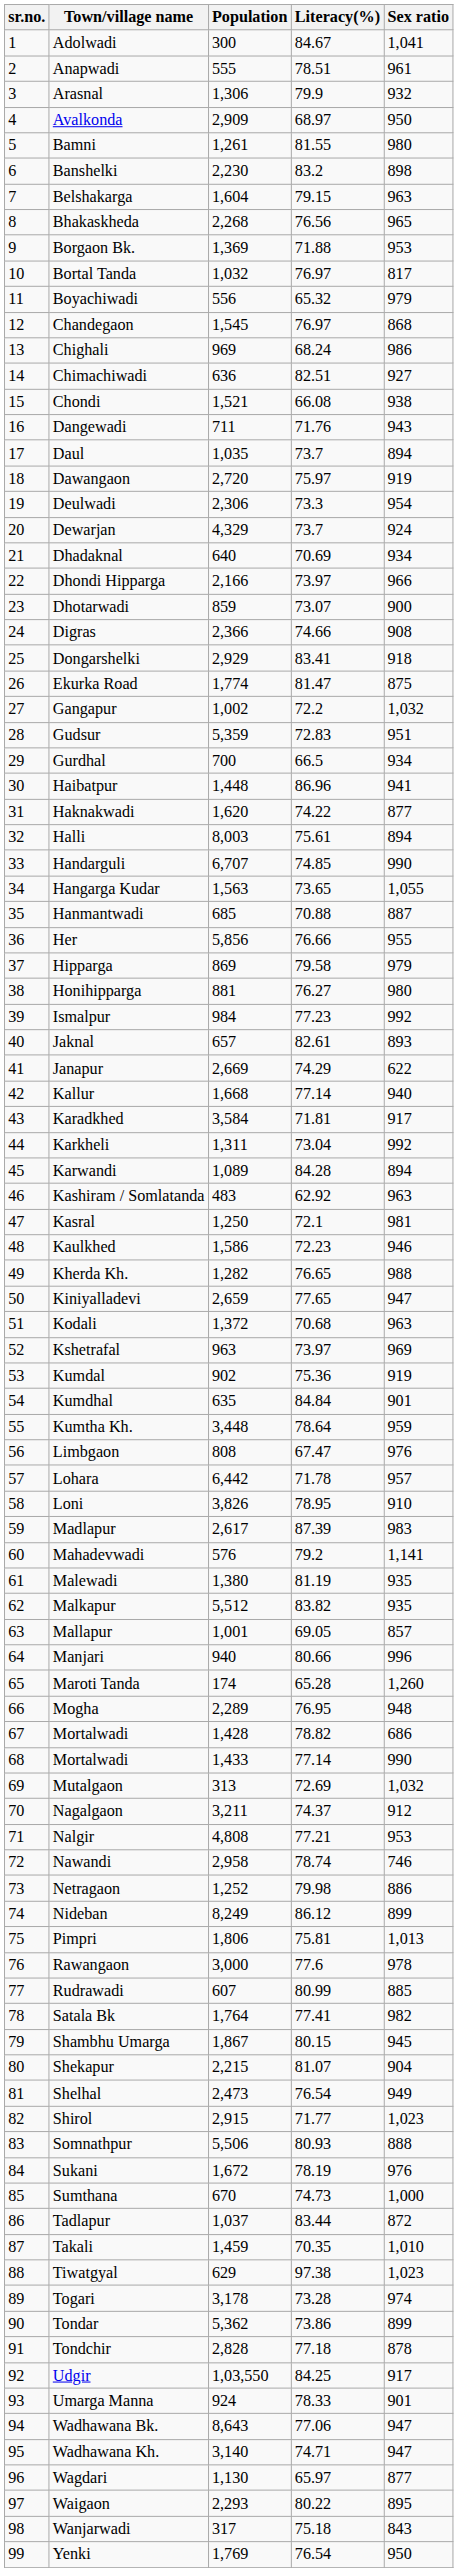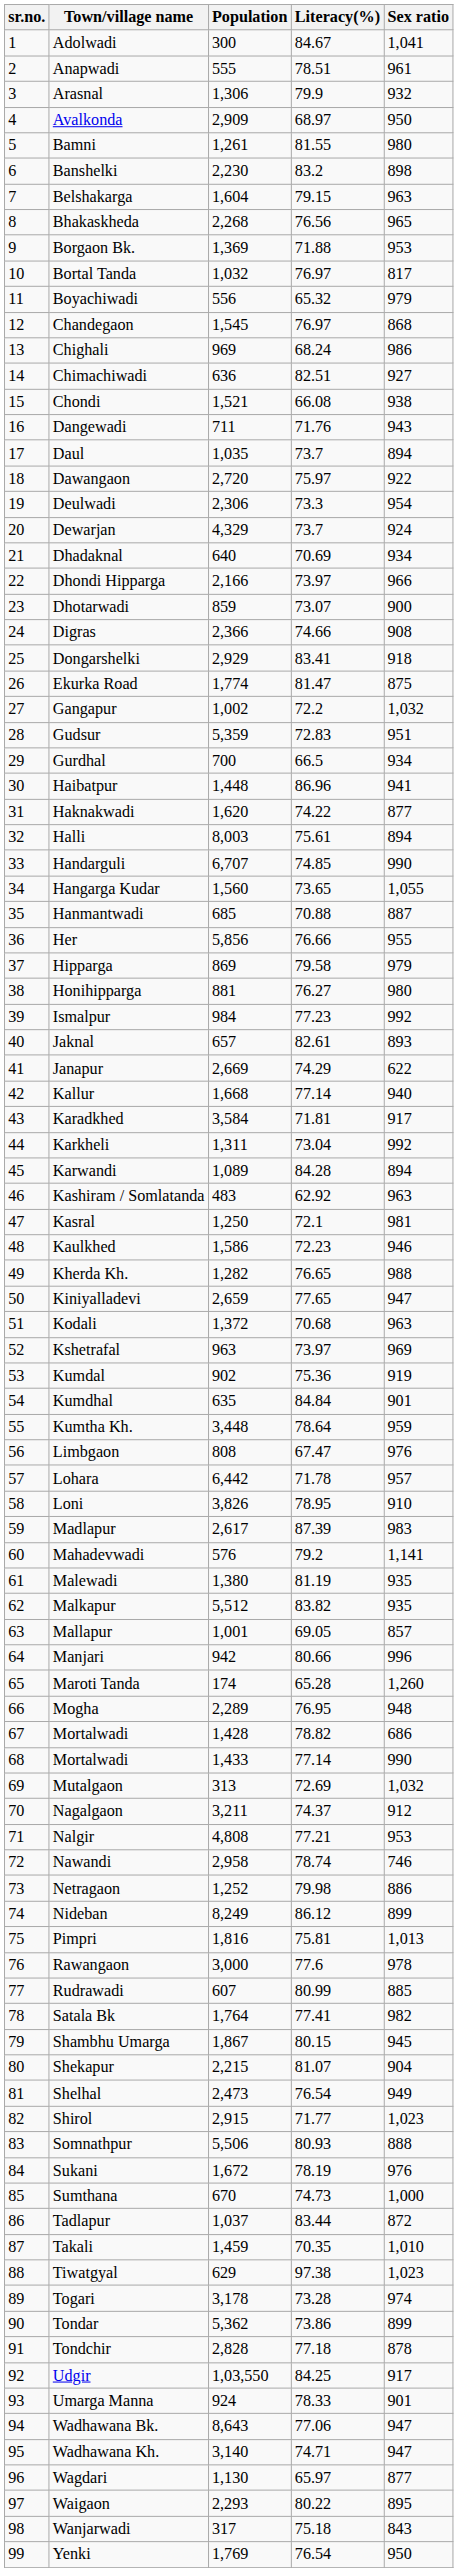 <table class="wikitable">
 <tr>
 <th>sr.no.</th>
 <th>Town/village name</th>
 <th>Population</th>
 <th>Literacy(%)</th>
 <th>Sex ratio</th>
 </tr>
 <tr>
 <td>1</td>
 <td>Adolwadi</td>
 <td>300</td>
 <td>84.67</td>
 <td>1,041</td>
 </tr>
 <tr>
 <td>2</td>
 <td>Anapwadi</td>
 <td>555</td>
 <td>78.51</td>
 <td>961</td>
 </tr>
 <tr>
 <td>3</td>
 <td>Arasnal</td>
 <td>1,306</td>
 <td>79.9</td>
 <td>932</td>
 </tr>
 <tr>
 <td>4</td>
 <td><a href='#'>Avalkonda</a></td>
 <td>2,909</td>
 <td>68.97</td>
 <td>950</td>
 </tr>
 <tr>
 <td>5</td>
 <td>Bamni</td>
 <td>1,261</td>
 <td>81.55</td>
 <td>980</td>
 </tr>
 <tr>
 <td>6</td>
 <td>Banshelki</td>
 <td>2,230</td>
 <td>83.2</td>
 <td>898</td>
 </tr>
 <tr>
 <td>7</td>
 <td>Belshakarga</td>
 <td>1,604</td>
 <td>79.15</td>
 <td>963</td>
 </tr>
 <tr>
 <td>8</td>
 <td>Bhakaskheda</td>
 <td>2,268</td>
 <td>76.56</td>
 <td>965</td>
 </tr>
 <tr>
 <td>9</td>
 <td>Borgaon Bk.</td>
 <td>1,369</td>
 <td>71.88</td>
 <td>953</td>
 </tr>
 <tr>
 <td>10</td>
 <td>Bortal Tanda</td>
 <td>1,032</td>
 <td>76.97</td>
 <td>817</td>
 </tr>
 <tr>
 <td>11</td>
 <td>Boyachiwadi</td>
 <td>556</td>
 <td>65.32</td>
 <td>979</td>
 </tr>
 <tr>
 <td>12</td>
 <td>Chandegaon</td>
 <td>1,545</td>
 <td>76.97</td>
 <td>868</td>
 </tr>
 <tr>
 <td>13</td>
 <td>Chighali</td>
 <td>969</td>
 <td>68.24</td>
 <td>986</td>
 </tr>
 <tr>
 <td>14</td>
 <td>Chimachiwadi</td>
 <td>636</td>
 <td>82.51</td>
 <td>927</td>
 </tr>
 <tr>
 <td>15</td>
 <td>Chondi</td>
 <td>1,521</td>
 <td>66.08</td>
 <td>938</td>
 </tr>
 <tr>
 <td>16</td>
 <td>Dangewadi</td>
 <td>711</td>
 <td>71.76</td>
 <td>943</td>
 </tr>
 <tr>
 <td>17</td>
 <td>Daul</td>
 <td>1,035</td>
 <td>73.7</td>
 <td>894</td>
 </tr>
 <tr>
 <td>18</td>
 <td>Dawangaon</td>
 <td>2,720</td>
 <td>75.97</td>
-<td>919</td>
+<td>922</td>
 </tr>
 <tr>
 <td>19</td>
 <td>Deulwadi</td>
 <td>2,306</td>
 <td>73.3</td>
 <td>954</td>
 </tr>
 <tr>
 <td>20</td>
 <td>Dewarjan</td>
 <td>4,329</td>
 <td>73.7</td>
 <td>924</td>
 </tr>
 <tr>
 <td>21</td>
 <td>Dhadaknal</td>
 <td>640</td>
 <td>70.69</td>
 <td>934</td>
 </tr>
 <tr>
 <td>22</td>
 <td>Dhondi Hipparga</td>
 <td>2,166</td>
 <td>73.97</td>
 <td>966</td>
 </tr>
 <tr>
 <td>23</td>
 <td>Dhotarwadi</td>
 <td>859</td>
 <td>73.07</td>
 <td>900</td>
 </tr>
 <tr>
 <td>24</td>
 <td>Digras</td>
 <td>2,366</td>
 <td>74.66</td>
 <td>908</td>
 </tr>
 <tr>
 <td>25</td>
 <td>Dongarshelki</td>
 <td>2,929</td>
 <td>83.41</td>
 <td>918</td>
 </tr>
 <tr>
 <td>26</td>
 <td>Ekurka Road</td>
 <td>1,774</td>
 <td>81.47</td>
 <td>875</td>
 </tr>
 <tr>
 <td>27</td>
 <td>Gangapur</td>
 <td>1,002</td>
 <td>72.2</td>
 <td>1,032</td>
 </tr>
 <tr>
 <td>28</td>
 <td>Gudsur</td>
 <td>5,359</td>
 <td>72.83</td>
 <td>951</td>
 </tr>
 <tr>
 <td>29</td>
 <td>Gurdhal</td>
 <td>700</td>
 <td>66.5</td>
 <td>934</td>
 </tr>
 <tr>
 <td>30</td>
 <td>Haibatpur</td>
 <td>1,448</td>
 <td>86.96</td>
 <td>941</td>
 </tr>
 <tr>
 <td>31</td>
 <td>Haknakwadi</td>
 <td>1,620</td>
 <td>74.22</td>
 <td>877</td>
 </tr>
 <tr>
 <td>32</td>
 <td>Halli</td>
 <td>8,003</td>
 <td>75.61</td>
 <td>894</td>
 </tr>
 <tr>
 <td>33</td>
 <td>Handarguli</td>
 <td>6,707</td>
 <td>74.85</td>
 <td>990</td>
 </tr>
 <tr>
 <td>34</td>
 <td>Hangarga Kudar</td>
-<td>1,563</td>
+<td>1,560</td>
 <td>73.65</td>
 <td>1,055</td>
 </tr>
 <tr>
 <td>35</td>
 <td>Hanmantwadi</td>
 <td>685</td>
 <td>70.88</td>
 <td>887</td>
 </tr>
 <tr>
 <td>36</td>
 <td>Her</td>
 <td>5,856</td>
 <td>76.66</td>
 <td>955</td>
 </tr>
 <tr>
 <td>37</td>
 <td>Hipparga</td>
 <td>869</td>
 <td>79.58</td>
 <td>979</td>
 </tr>
 <tr>
 <td>38</td>
 <td>Honihipparga</td>
 <td>881</td>
 <td>76.27</td>
 <td>980</td>
 </tr>
 <tr>
 <td>39</td>
 <td>Ismalpur</td>
 <td>984</td>
 <td>77.23</td>
 <td>992</td>
 </tr>
 <tr>
 <td>40</td>
 <td>Jaknal</td>
 <td>657</td>
 <td>82.61</td>
 <td>893</td>
 </tr>
 <tr>
 <td>41</td>
 <td>Janapur</td>
 <td>2,669</td>
 <td>74.29</td>
 <td>622</td>
 </tr>
 <tr>
 <td>42</td>
 <td>Kallur</td>
 <td>1,668</td>
 <td>77.14</td>
 <td>940</td>
 </tr>
 <tr>
 <td>43</td>
 <td>Karadkhed</td>
 <td>3,584</td>
 <td>71.81</td>
 <td>917</td>
 </tr>
 <tr>
 <td>44</td>
 <td>Karkheli</td>
 <td>1,311</td>
 <td>73.04</td>
 <td>992</td>
 </tr>
 <tr>
 <td>45</td>
 <td>Karwandi</td>
 <td>1,089</td>
 <td>84.28</td>
 <td>894</td>
 </tr>
 <tr>
 <td>46</td>
 <td>Kashiram / Somlatanda</td>
 <td>483</td>
 <td>62.92</td>
 <td>963</td>
 </tr>
 <tr>
 <td>47</td>
 <td>Kasral</td>
 <td>1,250</td>
 <td>72.1</td>
 <td>981</td>
 </tr>
 <tr>
 <td>48</td>
 <td>Kaulkhed</td>
 <td>1,586</td>
 <td>72.23</td>
 <td>946</td>
 </tr>
 <tr>
 <td>49</td>
 <td>Kherda Kh.</td>
 <td>1,282</td>
 <td>76.65</td>
 <td>988</td>
 </tr>
 <tr>
 <td>50</td>
 <td>Kiniyalladevi</td>
 <td>2,659</td>
 <td>77.65</td>
 <td>947</td>
 </tr>
 <tr>
 <td>51</td>
 <td>Kodali</td>
 <td>1,372</td>
 <td>70.68</td>
 <td>963</td>
 </tr>
 <tr>
 <td>52</td>
 <td>Kshetrafal</td>
 <td>963</td>
 <td>73.97</td>
 <td>969</td>
 </tr>
 <tr>
 <td>53</td>
 <td>Kumdal</td>
 <td>902</td>
 <td>75.36</td>
 <td>919</td>
 </tr>
 <tr>
 <td>54</td>
 <td>Kumdhal</td>
 <td>635</td>
 <td>84.84</td>
 <td>901</td>
 </tr>
 <tr>
 <td>55</td>
 <td>Kumtha Kh.</td>
 <td>3,448</td>
 <td>78.64</td>
 <td>959</td>
 </tr>
 <tr>
 <td>56</td>
 <td>Limbgaon</td>
 <td>808</td>
 <td>67.47</td>
 <td>976</td>
 </tr>
 <tr>
 <td>57</td>
 <td>Lohara</td>
 <td>6,442</td>
 <td>71.78</td>
 <td>957</td>
 </tr>
 <tr>
 <td>58</td>
 <td>Loni</td>
 <td>3,826</td>
 <td>78.95</td>
 <td>910</td>
 </tr>
 <tr>
 <td>59</td>
 <td>Madlapur</td>
 <td>2,617</td>
 <td>87.39</td>
 <td>983</td>
 </tr>
 <tr>
 <td>60</td>
 <td>Mahadevwadi</td>
 <td>576</td>
 <td>79.2</td>
 <td>1,141</td>
 </tr>
 <tr>
 <td>61</td>
 <td>Malewadi</td>
 <td>1,380</td>
 <td>81.19</td>
 <td>935</td>
 </tr>
 <tr>
 <td>62</td>
 <td>Malkapur</td>
 <td>5,512</td>
 <td>83.82</td>
 <td>935</td>
 </tr>
 <tr>
 <td>63</td>
 <td>Mallapur</td>
 <td>1,001</td>
 <td>69.05</td>
 <td>857</td>
 </tr>
 <tr>
 <td>64</td>
 <td>Manjari</td>
-<td>940</td>
+<td>942</td>
 <td>80.66</td>
 <td>996</td>
 </tr>
 <tr>
 <td>65</td>
 <td>Maroti Tanda</td>
 <td>174</td>
 <td>65.28</td>
 <td>1,260</td>
 </tr>
 <tr>
 <td>66</td>
 <td>Mogha</td>
 <td>2,289</td>
 <td>76.95</td>
 <td>948</td>
 </tr>
 <tr>
 <td>67</td>
 <td>Mortalwadi</td>
 <td>1,428</td>
 <td>78.82</td>
 <td>686</td>
 </tr>
 <tr>
 <td>68</td>
 <td>Mortalwadi</td>
 <td>1,433</td>
 <td>77.14</td>
 <td>990</td>
 </tr>
 <tr>
 <td>69</td>
 <td>Mutalgaon</td>
 <td>313</td>
 <td>72.69</td>
 <td>1,032</td>
 </tr>
 <tr>
 <td>70</td>
 <td>Nagalgaon</td>
 <td>3,211</td>
 <td>74.37</td>
 <td>912</td>
 </tr>
 <tr>
 <td>71</td>
 <td>Nalgir</td>
 <td>4,808</td>
 <td>77.21</td>
 <td>953</td>
 </tr>
 <tr>
 <td>72</td>
 <td>Nawandi</td>
 <td>2,958</td>
 <td>78.74</td>
 <td>746</td>
 </tr>
 <tr>
 <td>73</td>
 <td>Netragaon</td>
 <td>1,252</td>
 <td>79.98</td>
 <td>886</td>
 </tr>
 <tr>
 <td>74</td>
 <td>Nideban</td>
 <td>8,249</td>
 <td>86.12</td>
 <td>899</td>
 </tr>
 <tr>
 <td>75</td>
 <td>Pimpri</td>
-<td>1,806</td>
+<td>1,816</td>
 <td>75.81</td>
 <td>1,013</td>
 </tr>
 <tr>
 <td>76</td>
 <td>Rawangaon</td>
 <td>3,000</td>
 <td>77.6</td>
 <td>978</td>
 </tr>
 <tr>
 <td>77</td>
 <td>Rudrawadi</td>
 <td>607</td>
 <td>80.99</td>
 <td>885</td>
 </tr>
 <tr>
 <td>78</td>
 <td>Satala Bk</td>
 <td>1,764</td>
 <td>77.41</td>
 <td>982</td>
 </tr>
 <tr>
 <td>79</td>
 <td>Shambhu Umarga</td>
 <td>1,867</td>
 <td>80.15</td>
 <td>945</td>
 </tr>
 <tr>
 <td>80</td>
 <td>Shekapur</td>
 <td>2,215</td>
 <td>81.07</td>
 <td>904</td>
 </tr>
 <tr>
 <td>81</td>
 <td>Shelhal</td>
 <td>2,473</td>
 <td>76.54</td>
 <td>949</td>
 </tr>
 <tr>
 <td>82</td>
 <td>Shirol</td>
 <td>2,915</td>
 <td>71.77</td>
 <td>1,023</td>
 </tr>
 <tr>
 <td>83</td>
 <td>Somnathpur</td>
 <td>5,506</td>
 <td>80.93</td>
 <td>888</td>
 </tr>
 <tr>
 <td>84</td>
 <td>Sukani</td>
 <td>1,672</td>
 <td>78.19</td>
 <td>976</td>
 </tr>
 <tr>
 <td>85</td>
 <td>Sumthana</td>
 <td>670</td>
 <td>74.73</td>
 <td>1,000</td>
 </tr>
 <tr>
 <td>86</td>
 <td>Tadlapur</td>
 <td>1,037</td>
 <td>83.44</td>
 <td>872</td>
 </tr>
 <tr>
 <td>87</td>
 <td>Takali</td>
 <td>1,459</td>
 <td>70.35</td>
 <td>1,010</td>
 </tr>
 <tr>
 <td>88</td>
 <td>Tiwatgyal</td>
 <td>629</td>
 <td>97.38</td>
 <td>1,023</td>
 </tr>
 <tr>
 <td>89</td>
 <td>Togari</td>
 <td>3,178</td>
 <td>73.28</td>
 <td>974</td>
 </tr>
 <tr>
 <td>90</td>
 <td>Tondar</td>
 <td>5,362</td>
 <td>73.86</td>
 <td>899</td>
 </tr>
 <tr>
 <td>91</td>
 <td>Tondchir</td>
 <td>2,828</td>
 <td>77.18</td>
 <td>878</td>
 </tr>
 <tr>
 <td>92</td>
 <td><a href='#'>Udgir</a></td>
 <td>1,03,550</td>
 <td>84.25</td>
 <td>917</td>
 </tr>
 <tr>
 <td>93</td>
 <td>Umarga Manna</td>
 <td>924</td>
 <td>78.33</td>
 <td>901</td>
 </tr>
 <tr>
 <td>94</td>
 <td>Wadhawana Bk.</td>
 <td>8,643</td>
 <td>77.06</td>
 <td>947</td>
 </tr>
 <tr>
 <td>95</td>
 <td>Wadhawana Kh.</td>
 <td>3,140</td>
 <td>74.71</td>
 <td>947</td>
 </tr>
 <tr>
 <td>96</td>
 <td>Wagdari</td>
 <td>1,130</td>
 <td>65.97</td>
 <td>877</td>
 </tr>
 <tr>
 <td>97</td>
 <td>Waigaon</td>
 <td>2,293</td>
 <td>80.22</td>
 <td>895</td>
 </tr>
 <tr>
 <td>98</td>
 <td>Wanjarwadi</td>
 <td>317</td>
 <td>75.18</td>
 <td>843</td>
 </tr>
 <tr>
 <td>99</td>
 <td>Yenki</td>
 <td>1,769</td>
 <td>76.54</td>
 <td>950</td>
 </tr>
 <tr>
 </tr>
 </table>
